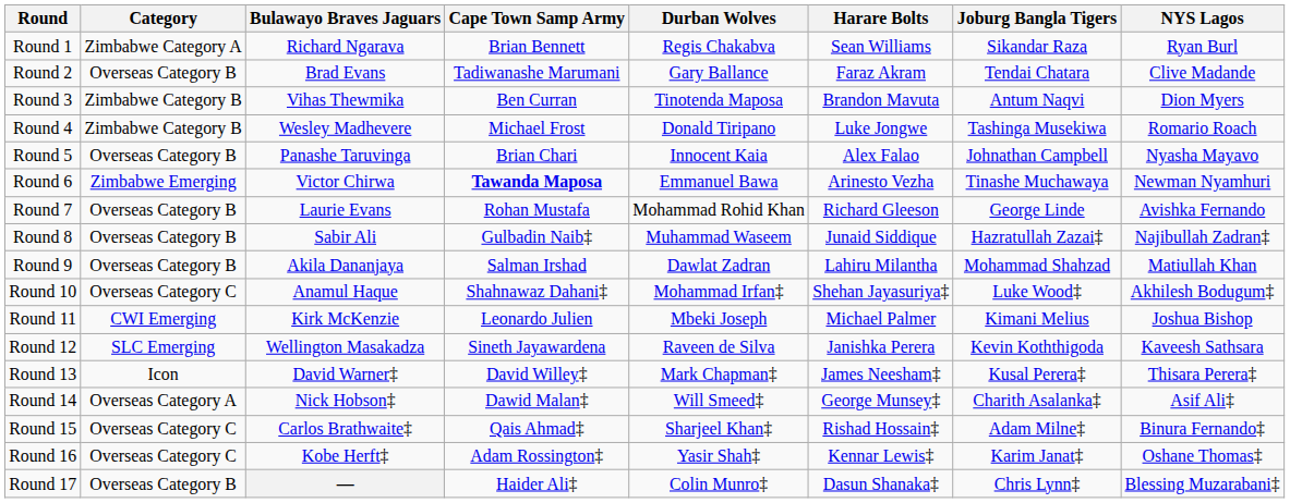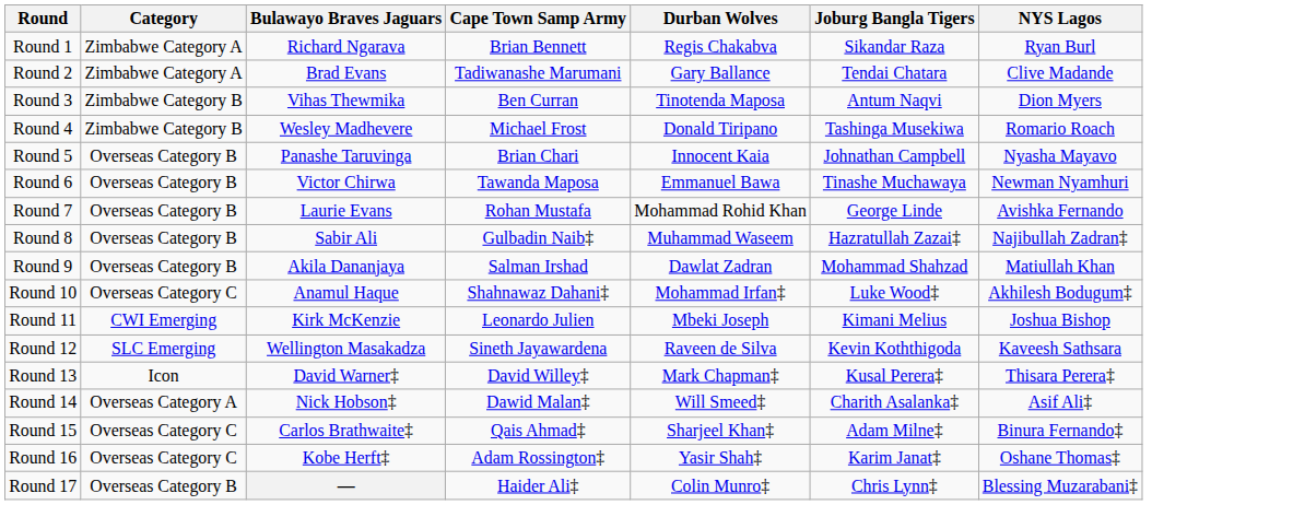 <table class="wikitable" |align="left" |>
 <tr>
 <th>Round</th>
 <th>Category</th>
 <th>Bulawayo Braves Jaguars</th>
 <th>Cape Town Samp Army</th>
 <th>Durban Wolves</th>
-<th>Harare Bolts</th>
 <th>Joburg Bangla Tigers</th>
 <th>NYS Lagos</th>
 </tr>
 <tr align="center" |>
 <td>Round 1</td>
 <td>Zimbabwe Category A</td>
 <td><a href='#'>Richard Ngarava</a></td>
 <td><a href='#'>Brian Bennett</a></td>
 <td><a href='#'>Regis Chakabva</a></td>
-<td><a href='#'>Sean Williams</a></td>
 <td><a href='#'>Sikandar Raza</a></td>
 <td><a href='#'>Ryan Burl</a></td>
 </tr>
 <tr align="center" |>
 <td>Round 2</td>
-<td>Overseas Category B</td>
+<td>Zimbabwe Category A</td>
 <td><a href='#'>Brad Evans</a></td>
 <td><a href='#'>Tadiwanashe Marumani</a></td>
 <td><a href='#'>Gary Ballance</a></td>
-<td><a href='#'>Faraz Akram</a></td>
 <td><a href='#'>Tendai Chatara</a></td>
 <td><a href='#'>Clive Madande</a></td>
 </tr>
 <tr align="center" |>
 <td>Round 3</td>
 <td>Zimbabwe Category B</td>
 <td><a href='#'>Vihas Thewmika</a></td>
 <td><a href='#'>Ben Curran</a></td>
 <td><a href='#'>Tinotenda Maposa</a></td>
-<td><a href='#'>Brandon Mavuta</a></td>
 <td><a href='#'>Antum Naqvi</a></td>
 <td><a href='#'>Dion Myers</a></td>
 </tr>
 <tr align="center" |>
 <td>Round 4</td>
 <td>Zimbabwe Category B</td>
 <td><a href='#'>Wesley Madhevere</a></td>
 <td><a href='#'>Michael Frost</a></td>
 <td><a href='#'>Donald Tiripano</a></td>
-<td><a href='#'>Luke Jongwe</a></td>
 <td><a href='#'>Tashinga Musekiwa</a></td>
 <td><a href='#'>Romario Roach</a></td>
 </tr>
 <tr align="center" |>
 <td>Round 5</td>
 <td>Overseas Category B</td>
 <td><a href='#'>Panashe Taruvinga</a></td>
 <td><a href='#'>Brian Chari</a></td>
 <td><a href='#'>Innocent Kaia</a></td>
-<td><a href='#'>Alex Falao</a></td>
 <td><a href='#'>Johnathan Campbell</a></td>
 <td><a href='#'>Nyasha Mayavo</a></td>
 </tr>
 <tr align="center" |>
 <td>Round 6</td>
-<td><a href='#'>Zimbabwe Emerging</a></td>
+<td>Overseas Category B</td>
 <td><a href='#'>Victor Chirwa</a></td>
-<td><strong><a href='#'>Tawanda Maposa</a></strong></td>
+<td><a href='#'>Tawanda Maposa</a></td>
 <td><a href='#'>Emmanuel Bawa</a></td>
-<td><a href='#'>Arinesto Vezha</a></td>
 <td><a href='#'>Tinashe Muchawaya</a></td>
 <td><a href='#'>Newman Nyamhuri</a></td>
 </tr>
 <tr align="center" |>
 <td>Round 7</td>
 <td>Overseas Category B</td>
 <td><a href='#'>Laurie Evans</a></td>
 <td><a href='#'>Rohan Mustafa</a></td>
 <td>Mohammad Rohid Khan</td>
-<td><a href='#'>Richard Gleeson</a></td>
 <td><a href='#'>George Linde</a></td>
 <td><a href='#'>Avishka Fernando</a></td>
 </tr>
 <tr align="center" |>
 <td>Round 8</td>
 <td>Overseas Category B</td>
 <td><a href='#'>Sabir Ali</a></td>
 <td><a href='#'>Gulbadin Naib</a>‡</td>
 <td><a href='#'>Muhammad Waseem</a></td>
-<td><a href='#'>Junaid Siddique</a></td>
 <td><a href='#'>Hazratullah Zazai</a>‡</td>
 <td><a href='#'>Najibullah Zadran</a>‡</td>
 </tr>
 <tr align="center" |>
 <td>Round 9</td>
 <td>Overseas Category B</td>
 <td><a href='#'>Akila Dananjaya</a></td>
 <td><a href='#'>Salman Irshad</a></td>
 <td><a href='#'>Dawlat Zadran</a></td>
-<td><a href='#'>Lahiru Milantha</a></td>
 <td><a href='#'>Mohammad Shahzad</a></td>
 <td><a href='#'>Matiullah Khan</a></td>
 </tr>
 <tr align="center" |>
 <td>Round 10</td>
 <td>Overseas Category C</td>
 <td><a href='#'>Anamul Haque</a></td>
 <td><a href='#'>Shahnawaz Dahani</a>‡</td>
 <td><a href='#'>Mohammad Irfan</a>‡</td>
-<td><a href='#'>Shehan Jayasuriya</a>‡</td>
 <td><a href='#'>Luke Wood</a>‡</td>
 <td><a href='#'>Akhilesh Bodugum</a>‡</td>
 </tr>
 <tr align="center" |>
 <td>Round 11</td>
 <td><a href='#'>CWI Emerging</a></td>
 <td><a href='#'>Kirk McKenzie</a></td>
 <td><a href='#'>Leonardo Julien</a></td>
 <td><a href='#'>Mbeki Joseph</a></td>
-<td><a href='#'>Michael Palmer</a></td>
 <td><a href='#'>Kimani Melius</a></td>
 <td><a href='#'>Joshua Bishop</a></td>
 </tr>
 <tr align="center" |>
 <td>Round 12</td>
 <td><a href='#'>SLC Emerging</a></td>
 <td><a href='#'>Wellington Masakadza</a></td>
 <td><a href='#'>Sineth Jayawardena</a></td>
 <td><a href='#'>Raveen de Silva</a></td>
-<td><a href='#'>Janishka Perera</a></td>
 <td><a href='#'>Kevin Koththigoda</a></td>
 <td><a href='#'>Kaveesh Sathsara</a></td>
 </tr>
 <tr align="center" |>
 <td>Round 13</td>
 <td>Icon</td>
 <td><a href='#'>David Warner</a>‡</td>
 <td><a href='#'>David Willey</a>‡</td>
 <td><a href='#'>Mark Chapman</a>‡</td>
-<td><a href='#'>James Neesham</a>‡</td>
 <td><a href='#'>Kusal Perera</a>‡</td>
 <td><a href='#'>Thisara Perera</a>‡</td>
 </tr>
 <tr align="center" |>
 <td>Round 14</td>
 <td>Overseas Category A</td>
 <td><a href='#'>Nick Hobson</a>‡</td>
 <td><a href='#'>Dawid Malan</a>‡</td>
 <td><a href='#'>Will Smeed</a>‡</td>
-<td><a href='#'>George Munsey</a>‡</td>
 <td><a href='#'>Charith Asalanka</a>‡</td>
 <td><a href='#'>Asif Ali</a>‡</td>
 </tr>
 <tr align="center" |>
 <td>Round 15</td>
 <td>Overseas Category C</td>
 <td><a href='#'>Carlos Brathwaite</a>‡</td>
 <td><a href='#'>Qais Ahmad</a>‡</td>
 <td><a href='#'>Sharjeel Khan</a>‡</td>
-<td><a href='#'>Rishad Hossain</a>‡</td>
 <td><a href='#'>Adam Milne</a>‡</td>
 <td><a href='#'>Binura Fernando</a>‡</td>
 </tr>
 <tr align="center" |>
 <td>Round 16</td>
 <td>Overseas Category C</td>
 <td><a href='#'>Kobe Herft</a>‡</td>
 <td><a href='#'>Adam Rossington</a>‡</td>
 <td><a href='#'>Yasir Shah</a>‡</td>
-<td><a href='#'>Kennar Lewis</a>‡</td>
 <td><a href='#'>Karim Janat</a>‡</td>
 <td><a href='#'>Oshane Thomas</a>‡</td>
 </tr>
 <tr align="center" |>
 <td>Round 17</td>
 <td>Overseas Category B</td>
 <th>—</th>
 <td><a href='#'>Haider Ali</a>‡</td>
 <td><a href='#'>Colin Munro</a>‡</td>
-<td><a href='#'>Dasun Shanaka</a>‡</td>
 <td><a href='#'>Chris Lynn</a>‡</td>
 <td><a href='#'>Blessing Muzarabani</a>‡</td>
 </tr>
 </table>
